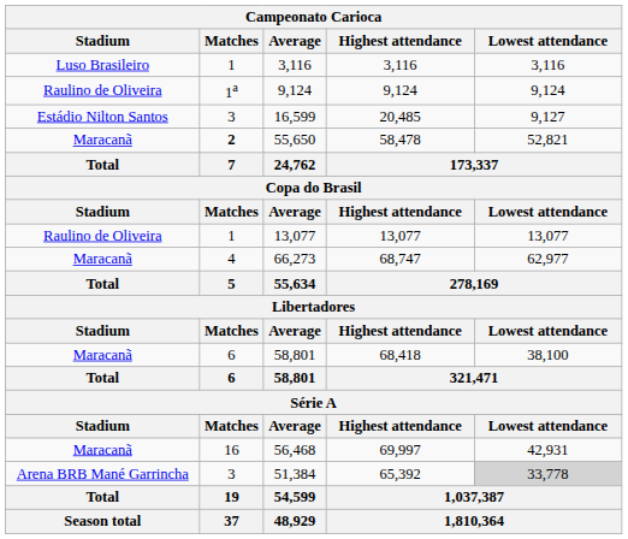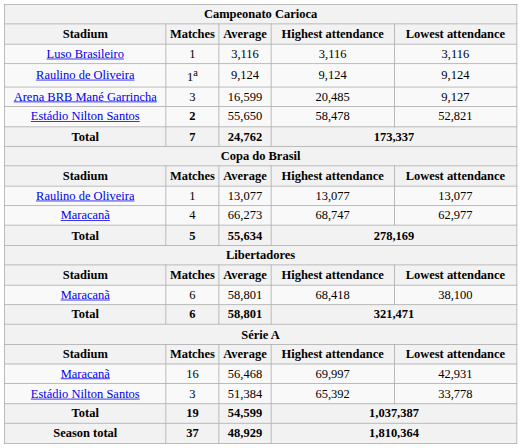 <table class="wikitable plainrowheaders sortable" style="text-align:center">
 <tr>
 <th align=center colspan="5">Campeonato Carioca</th>
 </tr>
 <tr>
 <th scope="col" ! style="width:200px;">Stadium</th>
 <th scope="col" ! style="width:60px;">Matches</th>
 <th scope="col" ! style="width:60px;">Average</th>
 <th scope="col" ! style="width:150px;">Highest attendance</th>
 <th scope="col" ! style="width:150px;">Lowest attendance</th>
 </tr>
 <tr>
 <td><a href='#'>Luso Brasileiro</a></td>
 <td>1</td>
 <td>3,116</td>
 <td>3,116</td>
 <td>3,116</td>
 </tr>
 <tr>
 <td><a href='#'>Raulino de Oliveira</a></td>
 <td>1<sup>a</sup></td>
 <td>9,124</td>
 <td>9,124</td>
 <td>9,124</td>
 </tr>
 <tr>
-<td><a href='#'>Estádio Nilton Santos</a></td>
+<td><a href='#'>Arena BRB Mané Garrincha</a></td>
 <td>3</td>
 <td>16,599</td>
 <td>20,485</td>
 <td>9,127</td>
 </tr>
 <tr>
-<td><a href='#'>Maracanã</a></td>
+<td><a href='#'>Estádio Nilton Santos</a></td>
 <td><strong>2</strong></td>
 <td>55,650</td>
 <td>58,478</td>
 <td>52,821</td>
 </tr>
 <tr>
 <th>Total</th>
 <th>7</th>
 <th>24,762</th>
 <th colspan="3">173,337</th>
 </tr>
 <tr>
 <th align=center colspan="5">Copa do Brasil</th>
 </tr>
 <tr>
 <th scope="col" ! style="width:200px;">Stadium</th>
 <th scope="col" ! style="width:60px;">Matches</th>
 <th scope="col" ! style="width:60px;">Average</th>
 <th scope="col" ! style="width:150px;">Highest attendance</th>
 <th scope="col" ! style="width:150px;">Lowest attendance</th>
 </tr>
 <tr>
 <td><a href='#'>Raulino de Oliveira</a></td>
 <td>1</td>
 <td>13,077</td>
 <td>13,077</td>
 <td>13,077</td>
 </tr>
 <tr>
 <td><a href='#'>Maracanã</a></td>
 <td>4</td>
 <td>66,273</td>
 <td>68,747</td>
 <td>62,977</td>
 </tr>
 <tr>
 <th>Total</th>
 <th>5</th>
 <th>55,634</th>
 <th colspan="3">278,169</th>
 </tr>
 <tr>
 <th align=center colspan="5">Libertadores</th>
 </tr>
 <tr>
 <th scope="col" ! style="width:200px;">Stadium</th>
 <th scope="col" ! style="width:60px;">Matches</th>
 <th scope="col" ! style="width:60px;">Average</th>
 <th scope="col" ! style="width:150px;">Highest attendance</th>
 <th scope="col" ! style="width:150px;">Lowest attendance</th>
 </tr>
 <tr>
 <td><a href='#'>Maracanã</a></td>
 <td>6</td>
 <td>58,801</td>
 <td>68,418</td>
 <td>38,100</td>
 </tr>
 <tr>
 <th>Total</th>
 <th>6</th>
 <th>58,801</th>
 <th colspan="3">321,471</th>
 </tr>
 <tr>
 <th align=center colspan="5">Série A</th>
 </tr>
 <tr>
 <th scope="col" ! style="width:200px;">Stadium</th>
 <th scope="col" ! style="width:60px;">Matches</th>
 <th scope="col" ! style="width:60px;">Average</th>
 <th scope="col" ! style="width:150px;">Highest attendance</th>
 <th scope="col" ! style="width:150px;">Lowest attendance</th>
 </tr>
 <tr>
 <td><a href='#'>Maracanã</a></td>
 <td>16</td>
 <td>56,468</td>
 <td>69,997</td>
 <td>42,931</td>
 </tr>
 <tr>
-<td><a href='#'>Arena BRB Mané Garrincha</a></td>
+<td><a href='#'>Estádio Nilton Santos</a></td>
 <td>3</td>
 <td>51,384</td>
 <td>65,392</td>
-<td style="background: lightgrey;">33,778</td>
+<td>33,778</td>
 </tr>
 <tr>
 <th>Total</th>
 <th>19</th>
 <th>54,599</th>
 <th colspan="3">1,037,387</th>
 </tr>
 <tr>
 <th>Season total</th>
 <th>37</th>
 <th>48,929</th>
 <th colspan="3">1,810,364</th>
 </tr>
 </table>
